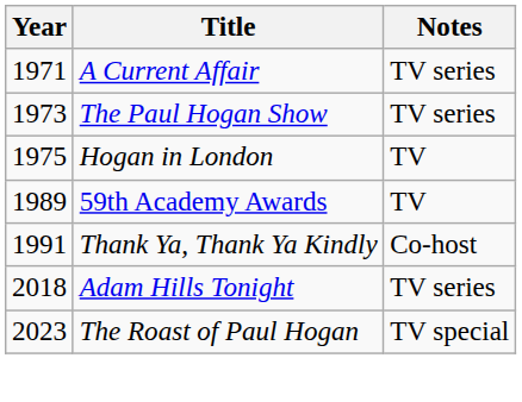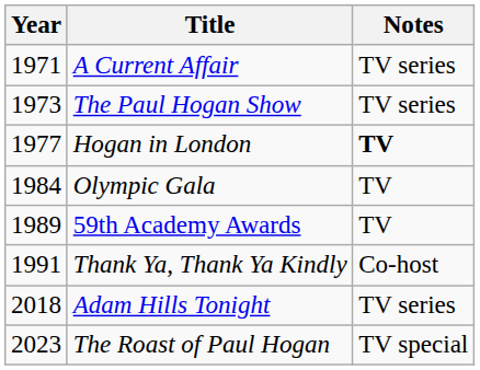 <table class="wikitable">
 <tr>
 <th>Year</th>
 <th>Title</th>
 <th>Notes</th>
 </tr>
 <tr>
 <td>1971</td>
 <td><em><a href='#'>A Current Affair</a></em></td>
 <td>TV series</td>
 </tr>
 <tr>
 <td>1973</td>
 <td><em><a href='#'>The Paul Hogan Show</a></em></td>
 <td>TV series</td>
 </tr>
 <tr>
-<td>1975</td>
+<td>1977</td>
 <td><em>Hogan in London</em></td>
+<td><strong>TV</strong></td>
+</tr>
+<tr>
+<td>1984</td>
+<td><em>Olympic Gala</em></td>
 <td>TV</td>
 </tr>
 <tr>
 <td>1989</td>
 <td><a href='#'>59th Academy Awards</a></td>
 <td>TV</td>
 </tr>
 <tr>
 <td>1991</td>
 <td><em>Thank Ya, Thank Ya Kindly</em></td>
 <td>Co-host</td>
 </tr>
 <tr>
 <td>2018</td>
 <td><em><a href='#'>Adam Hills Tonight</a></em></td>
 <td>TV series</td>
 </tr>
 <tr>
 <td>2023</td>
 <td><em>The Roast of Paul Hogan</em></td>
 <td>TV special</td>
 </tr>
 </table>
